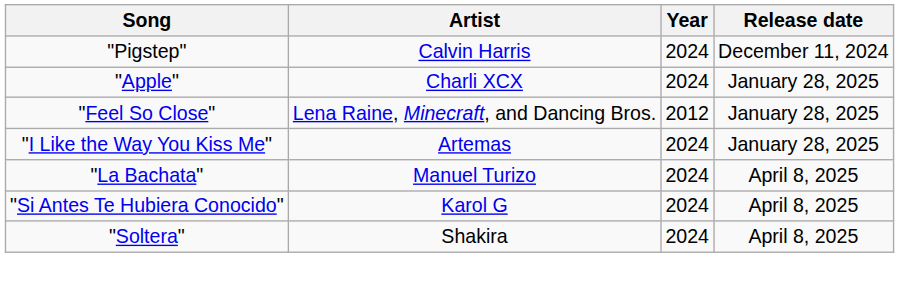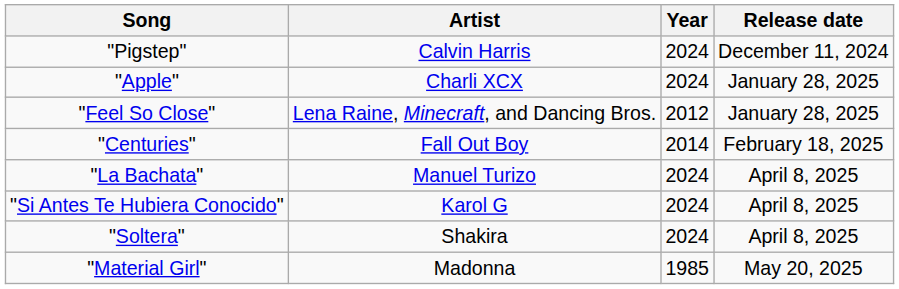 <table class="wikitable sortable mw-collapsible mw-collapsed" style="font-size:90%; text-align:center; margin: 5px;">
 <tr>
 <th>Song</th>
 <th>Artist</th>
 <th>Year</th>
 <th>Release date</th>
 </tr>
 <tr>
 <td>"Pigstep"</td>
 <td><a href='#'>Calvin Harris</a></td>
 <td>2024</td>
 <td>December 11, 2024</td>
 </tr>
 <tr>
 <td>"<a href='#'>Apple</a>"</td>
 <td><a href='#'>Charli XCX</a></td>
 <td>2024</td>
 <td>January 28, 2025</td>
 </tr>
 <tr>
 <td>"<a href='#'>Feel So Close</a>"</td>
 <td><a href='#'>Lena Raine</a>, <em><a href='#'>Minecraft</a></em>, and Dancing Bros.</td>
 <td>2012</td>
 <td>January 28, 2025</td>
 </tr>
 <tr>
-<td>"<a href='#'>I Like the Way You Kiss Me</a>"</td>
-<td><a href='#'>Artemas</a></td>
-<td>2024</td>
-<td>January 28, 2025</td>
+<td>"<a href='#'>Centuries</a>"</td>
+<td><a href='#'>Fall Out Boy</a></td>
+<td>2014</td>
+<td>February 18, 2025</td>
 </tr>
 <tr>
 <td>"<a href='#'>La Bachata</a>"</td>
 <td><a href='#'>Manuel Turizo</a></td>
 <td>2024</td>
 <td>April 8, 2025</td>
 </tr>
 <tr>
 <td>"<a href='#'>Si Antes Te Hubiera Conocido</a>"</td>
 <td><a href='#'>Karol G</a></td>
 <td>2024</td>
 <td>April 8, 2025</td>
 </tr>
 <tr>
 <td>"<a href='#'>Soltera</a>"</td>
 <td>Shakira</td>
 <td>2024</td>
 <td>April 8, 2025</td>
 </tr>
+<tr>
+<td>"<a href='#'>Material Girl</a>"</td>
+<td>Madonna</td>
+<td>1985</td>
+<td>May 20, 2025</td>
+</tr>
 </table>
